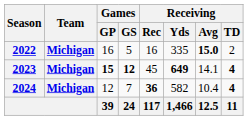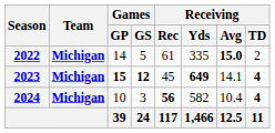 <table class="wikitable" style="text-align:center;">
 <tr>
 <th rowspan="2">Season</th>
 <th rowspan="2">Team</th>
 <th colspan="2">Games</th>
 <th colspan="4 ">Receiving</th>
 </tr>
 <tr>
 <th>GP</th>
 <th>GS</th>
 <th>Rec</th>
 <th>Yds</th>
 <th>Avg</th>
 <th>TD</th>
 </tr>
 <tr>
 <th><a href='#'>2022</a></th>
 <th><a href='#'>Michigan</a></th>
-<td>16</td>
+<td>14</td>
 <td>5</td>
-<td>16</td>
+<td>61</td>
 <td>335</td>
 <td><strong>15.0</strong></td>
 <td>2</td>
 </tr>
 <tr>
 <th><a href='#'>2023</a></th>
 <th><a href='#'>Michigan</a></th>
 <td><strong>15</strong></td>
 <td><strong>12</strong></td>
 <td>45</td>
 <td><strong>649</strong></td>
 <td>14.1</td>
 <td><strong>4</strong></td>
 </tr>
 <tr>
 <th><a href='#'>2024</a></th>
 <th><a href='#'>Michigan</a></th>
-<td>12</td>
-<td>7</td>
-<td><strong>36</strong></td>
+<td>10</td>
+<td>3</td>
+<td><strong>56</strong></td>
 <td>582</td>
 <td>10.4</td>
 <td><strong>4</strong></td>
 </tr>
 <tr>
 <th colspan="2"></th>
 <th>39</th>
 <th>24</th>
 <th>117</th>
 <th>1,466</th>
 <th>12.5</th>
 <th>11</th>
 </tr>
 </table>
